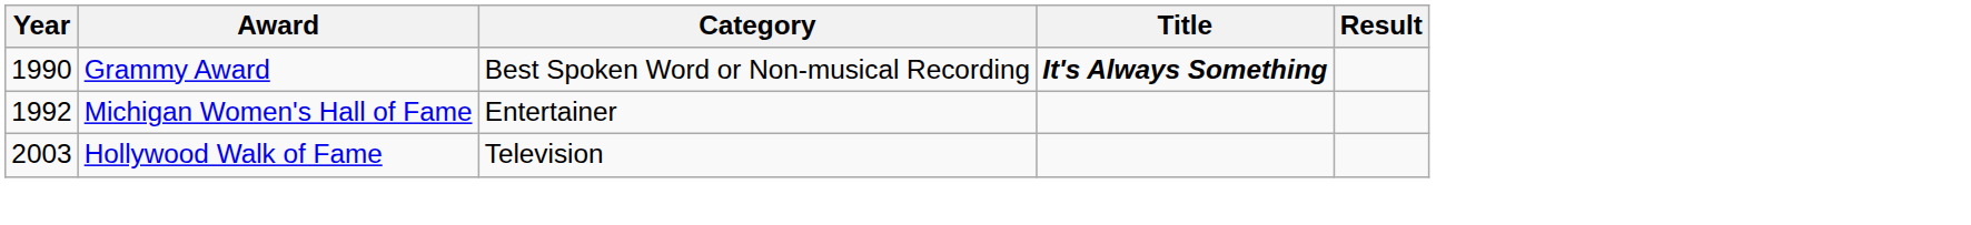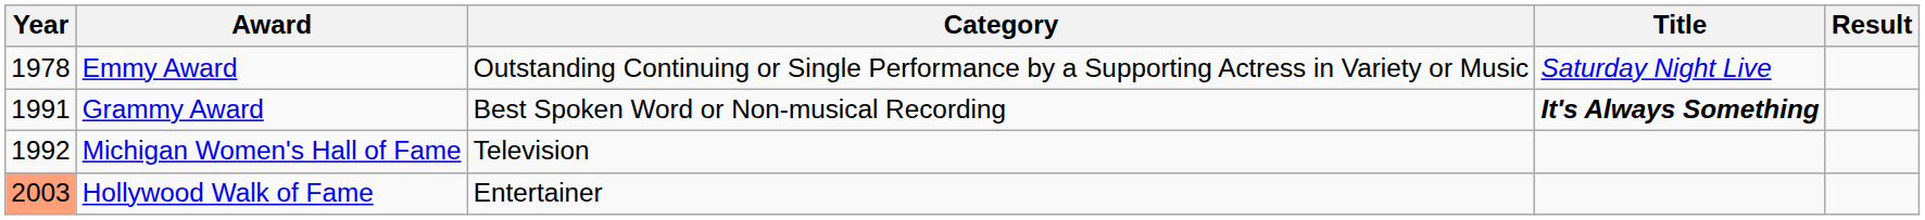 <table class="wikitable sortable">
 <tr>
 <th>Year</th>
 <th>Award</th>
 <th>Category</th>
 <th>Title</th>
 <th>Result</th>
 </tr>
 <tr>
-<td>1990</td>
+<td>1978</td>
+<td><a href='#'>Emmy Award</a></td>
+<td>Outstanding Continuing or Single Performance by a Supporting Actress in Variety or Music</td>
+<td><em><a href='#'>Saturday Night Live</a></em></td>
+<td></td>
+</tr>
+<tr>
+<td>1991</td>
 <td><a href='#'>Grammy Award</a></td>
 <td>Best Spoken Word or Non-musical Recording</td>
 <td><strong><em>It's Always Something</em></strong></td>
 <td></td>
 </tr>
 <tr>
 <td>1992</td>
 <td><a href='#'>Michigan Women's Hall of Fame</a></td>
+<td>Television</td>
+<td></td>
+<td></td>
+</tr>
+<tr>
+<td style="background: lightsalmon;">2003</td>
+<td><a href='#'>Hollywood Walk of Fame</a></td>
 <td>Entertainer</td>
 <td></td>
 <td></td>
 </tr>
-<tr>
-<td>2003</td>
-<td><a href='#'>Hollywood Walk of Fame</a></td>
-<td>Television</td>
-<td></td>
-<td></td>
-</tr>
 </table>
